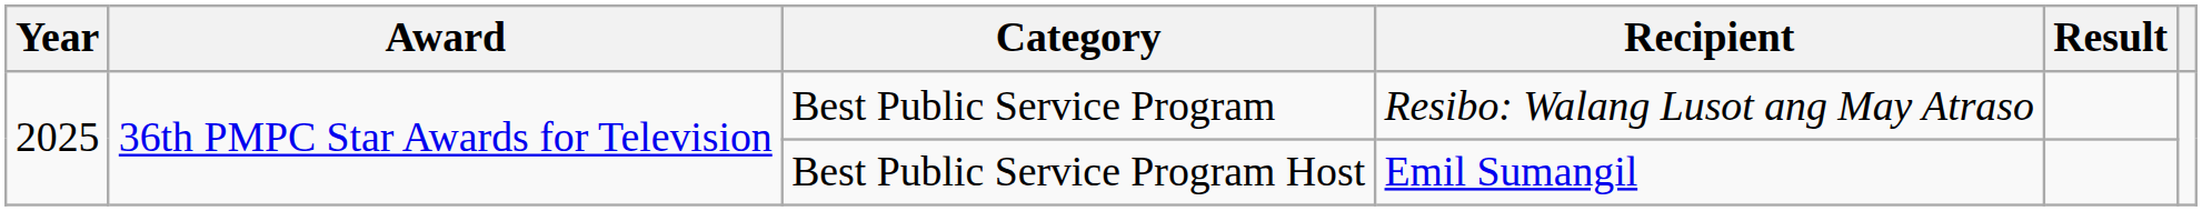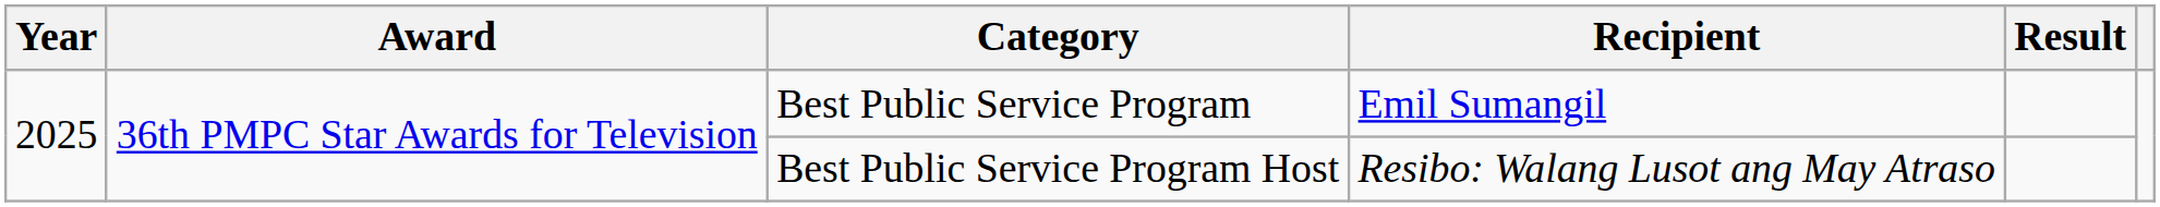 <table class="wikitable">
 <tr>
 <th>Year</th>
 <th>Award</th>
 <th>Category</th>
 <th>Recipient</th>
 <th>Result</th>
 <th></th>
 </tr>
 <tr>
 <td rowspan=2>2025</td>
 <td rowspan=2><a href='#'>36th PMPC Star Awards for Television</a></td>
 <td>Best Public Service Program</td>
-<td><em>Resibo: Walang Lusot ang May Atraso</em></td>
+<td><a href='#'>Emil Sumangil</a></td>
 <td></td>
 <td rowspan=2></td>
 </tr>
 <tr>
 <td>Best Public Service Program Host</td>
-<td><a href='#'>Emil Sumangil</a></td>
+<td><em>Resibo: Walang Lusot ang May Atraso</em></td>
 <td></td>
 </tr>
 </table>
